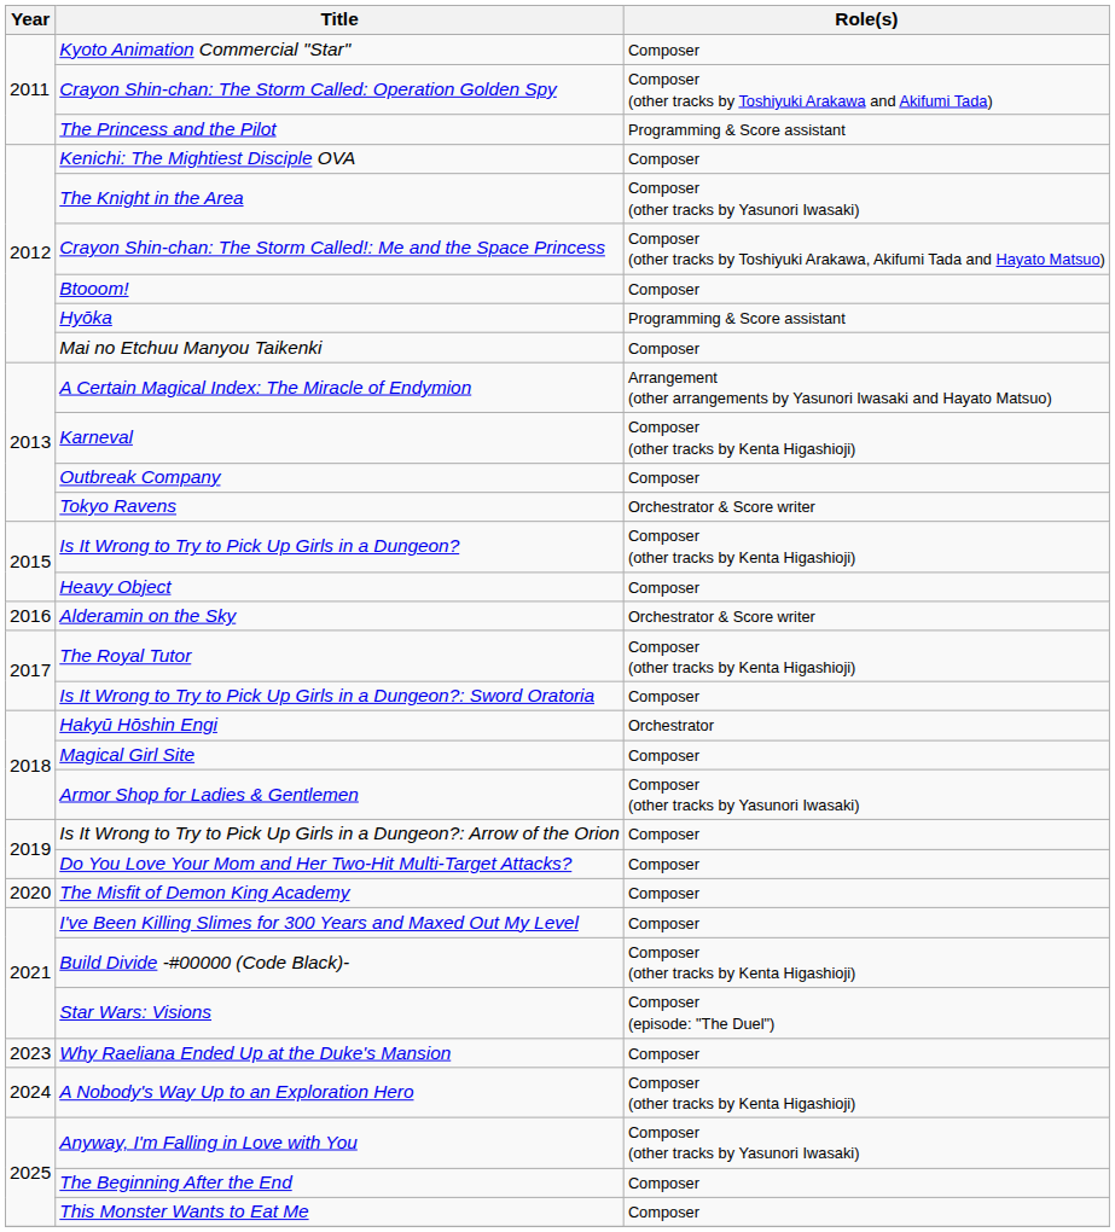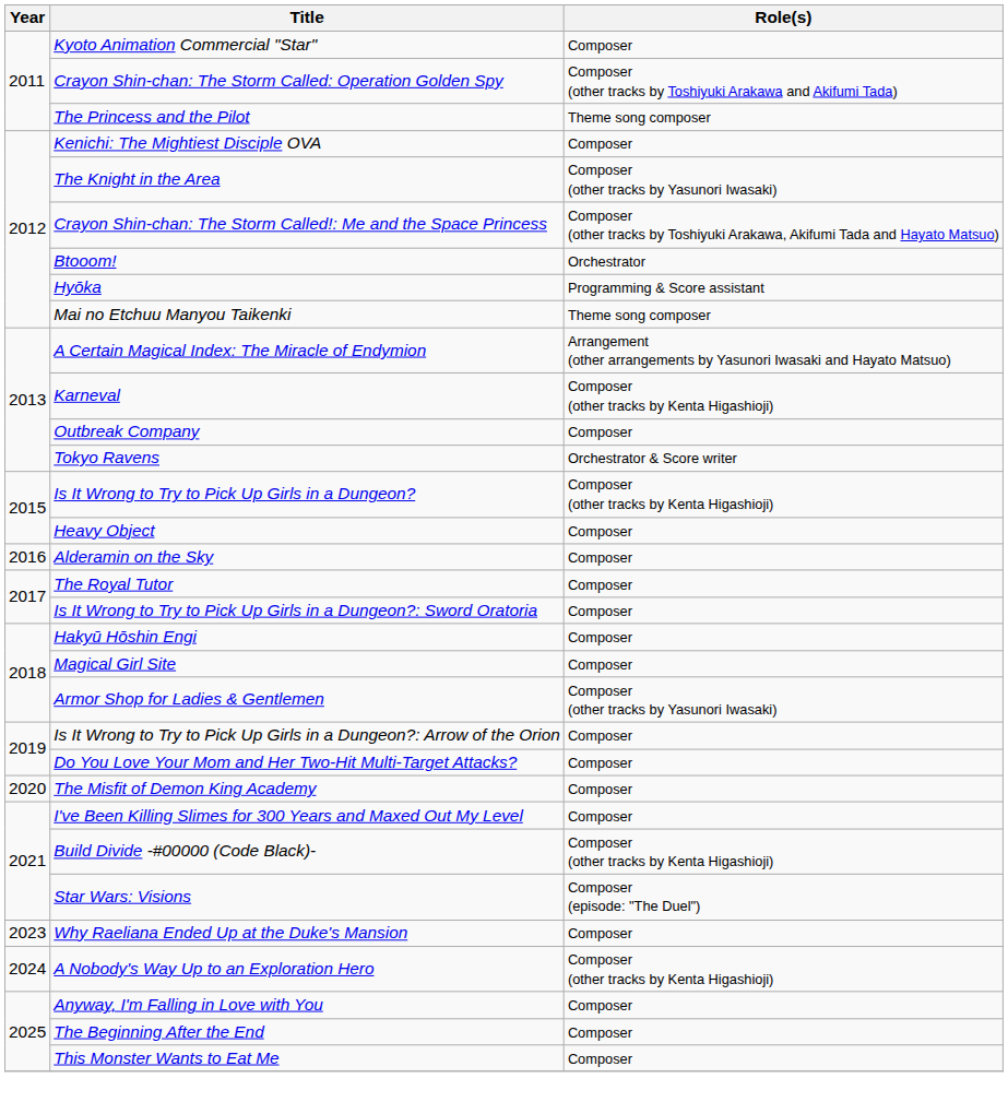 <table class="wikitable">
 <tr>
 <th>Year</th>
 <th>Title</th>
 <th>Role(s)</th>
 </tr>
 <tr>
 <td rowspan="3">2011</td>
 <td><em><a href='#'>Kyoto Animation</a> Commercial "Star"</em></td>
 <td><small>Composer</small></td>
 </tr>
 <tr>
 <td><em><a href='#'>Crayon Shin-chan: The Storm Called: Operation Golden Spy</a></em></td>
 <td><small>Composer<br>(other tracks by <a href='#'>Toshiyuki Arakawa</a> and <a href='#'>Akifumi Tada</a>)</small></td>
 </tr>
 <tr>
 <td><em><a href='#'>The Princess and the Pilot</a></em></td>
-<td><small>Programming & Score assistant</small></td>
+<td><small>Theme song composer</small></td>
 </tr>
 <tr>
 <td rowspan="6">2012</td>
 <td><em><a href='#'>Kenichi: The Mightiest Disciple</a> OVA</em></td>
 <td><small>Composer</small></td>
 </tr>
 <tr>
 <td><em><a href='#'>The Knight in the Area</a></em></td>
 <td><small>Composer<br>(other tracks by Yasunori Iwasaki)</small></td>
 </tr>
 <tr>
 <td><em><a href='#'>Crayon Shin-chan: The Storm Called!: Me and the Space Princess</a></em></td>
 <td><small>Composer<br>(other tracks by Toshiyuki Arakawa, Akifumi Tada and <a href='#'>Hayato Matsuo</a>)</small></td>
 </tr>
 <tr>
 <td><em><a href='#'>Btooom!</a></em></td>
-<td><small>Composer</small></td>
+<td><small>Orchestrator</small></td>
 </tr>
 <tr>
 <td><em><a href='#'>Hyōka</a></em></td>
 <td><small>Programming & Score assistant</small></td>
 </tr>
 <tr>
 <td><em>Mai no Etchuu Manyou Taikenki</em></td>
-<td><small>Composer</small></td>
+<td><small>Theme song composer</small></td>
 </tr>
 <tr>
 <td rowspan="4">2013</td>
 <td><em><a href='#'>A Certain Magical Index: The Miracle of Endymion</a></em></td>
 <td><small>Arrangement<br>(other arrangements by Yasunori Iwasaki and Hayato Matsuo)</small></td>
 </tr>
 <tr>
 <td><em><a href='#'>Karneval</a></em></td>
 <td><small>Composer<br>(other tracks by Kenta Higashioji)</small></td>
 </tr>
 <tr>
 <td><em><a href='#'>Outbreak Company</a></em></td>
 <td><small>Composer</small></td>
 </tr>
 <tr>
 <td><em><a href='#'>Tokyo Ravens</a></em></td>
 <td><small>Orchestrator & Score writer</small></td>
 </tr>
 <tr>
 <td rowspan="2">2015</td>
 <td><em><a href='#'>Is It Wrong to Try to Pick Up Girls in a Dungeon?</a></em></td>
 <td><small>Composer<br>(other tracks by Kenta Higashioji)</small></td>
 </tr>
 <tr>
 <td><em><a href='#'>Heavy Object</a></em></td>
 <td><small>Composer</small></td>
 </tr>
 <tr>
 <td>2016</td>
 <td><em><a href='#'>Alderamin on the Sky</a></em></td>
-<td><small>Orchestrator & Score writer</small></td>
+<td><small>Composer</small></td>
 </tr>
 <tr>
 <td rowspan="2">2017</td>
 <td><em><a href='#'>The Royal Tutor</a></em></td>
-<td><small>Composer<br>(other tracks by Kenta Higashioji)</small></td>
+<td><small>Composer</small></td>
 </tr>
 <tr>
 <td><em><a href='#'>Is It Wrong to Try to Pick Up Girls in a Dungeon?: Sword Oratoria</a></em></td>
 <td><small>Composer</small></td>
 </tr>
 <tr>
 <td rowspan="3">2018</td>
 <td><em><a href='#'>Hakyū Hōshin Engi</a></em></td>
-<td><small>Orchestrator</small></td>
+<td><small>Composer</small></td>
 </tr>
 <tr>
 <td><em><a href='#'>Magical Girl Site</a></em></td>
 <td><small>Composer</small></td>
 </tr>
 <tr>
 <td><em><a href='#'>Armor Shop for Ladies & Gentlemen</a></em></td>
 <td><small>Composer<br>(other tracks by Yasunori Iwasaki)</small></td>
 </tr>
 <tr>
 <td rowspan="2">2019</td>
 <td><em>Is It Wrong to Try to Pick Up Girls in a Dungeon?: Arrow of the Orion</em></td>
 <td><small>Composer</small></td>
 </tr>
 <tr>
 <td><em><a href='#'>Do You Love Your Mom and Her Two-Hit Multi-Target Attacks?</a></em></td>
 <td><small>Composer</small></td>
 </tr>
 <tr>
 <td rowspan="1">2020</td>
 <td><em><a href='#'>The Misfit of Demon King Academy</a></em></td>
 <td><small>Composer</small></td>
 </tr>
 <tr>
 <td rowspan="3">2021</td>
 <td><em><a href='#'>I've Been Killing Slimes for 300 Years and Maxed Out My Level</a></em></td>
 <td><small>Composer</small></td>
 </tr>
 <tr>
 <td><em><a href='#'>Build Divide</a> -#00000 (Code Black)-</em></td>
 <td><small>Composer<br>(other tracks by Kenta Higashioji)</small></td>
 </tr>
 <tr>
 <td><em><a href='#'>Star Wars: Visions</a></em></td>
 <td><small>Composer<br>(episode: "The Duel")</small></td>
 </tr>
 <tr>
 <td rowspan="1">2023</td>
 <td><em><a href='#'>Why Raeliana Ended Up at the Duke's Mansion</a></em></td>
 <td><small>Composer</small></td>
 </tr>
 <tr>
 <td rowspan="1">2024</td>
 <td><em><a href='#'>A Nobody's Way Up to an Exploration Hero</a></em></td>
 <td><small>Composer<br>(other tracks by Kenta Higashioji)</small></td>
 </tr>
 <tr>
 <td rowspan="3">2025</td>
 <td><em><a href='#'>Anyway, I'm Falling in Love with You</a></em></td>
-<td><small>Composer<br>(other tracks by Yasunori Iwasaki)</small></td>
+<td><small>Composer</small></td>
 </tr>
 <tr>
 <td><em><a href='#'>The Beginning After the End</a></em></td>
 <td><small>Composer</small></td>
 </tr>
 <tr>
 <td><em><a href='#'>This Monster Wants to Eat Me</a></em></td>
 <td><small>Composer</small></td>
 </tr>
 <tr>
 </tr>
 </table>
